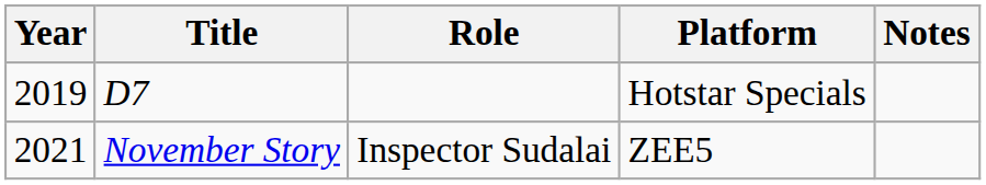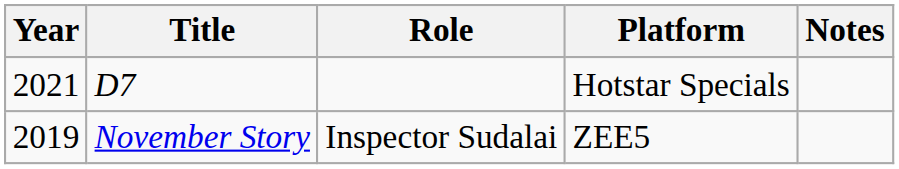 <table class="wikitable">
 <tr>
 <th>Year</th>
 <th>Title</th>
 <th>Role</th>
 <th>Platform</th>
 <th>Notes</th>
 </tr>
 <tr>
-<td>2019</td>
+<td>2021</td>
 <td><em>D7</em></td>
 <td></td>
 <td>Hotstar Specials</td>
 <td></td>
 </tr>
 <tr>
-<td>2021</td>
+<td>2019</td>
 <td><em><a href='#'>November Story</a></em></td>
 <td>Inspector Sudalai</td>
 <td>ZEE5</td>
 <td></td>
 </tr>
 </table>
